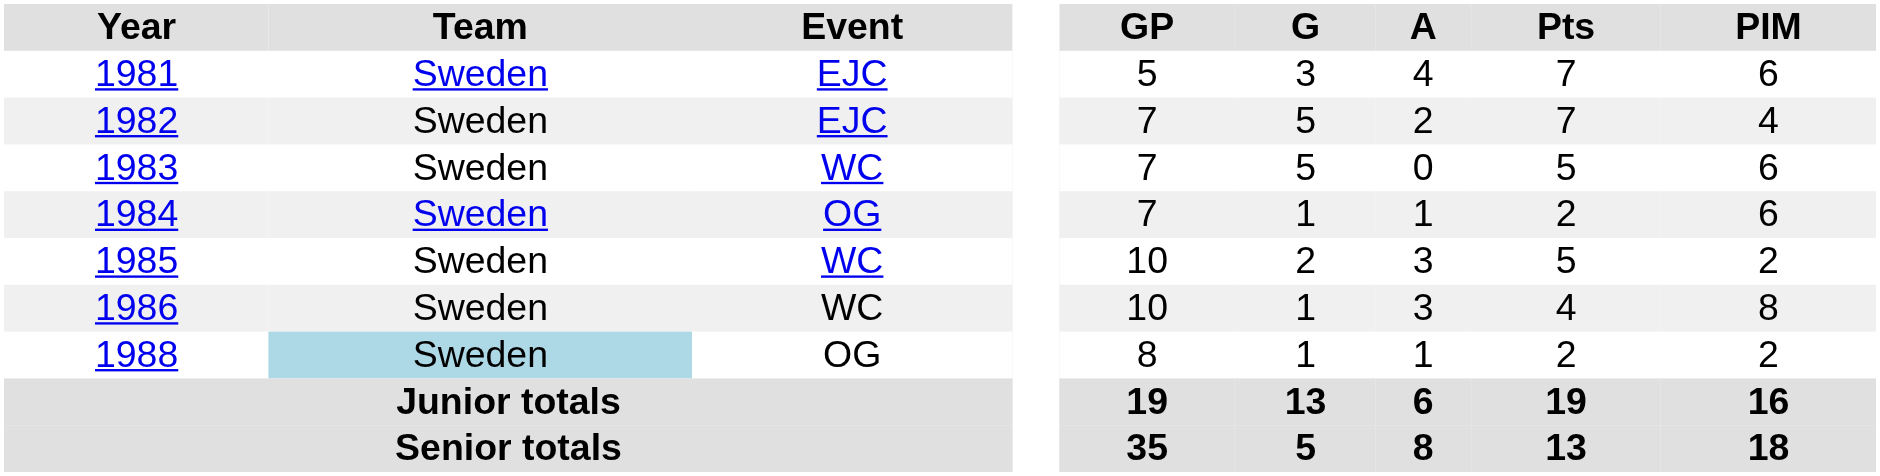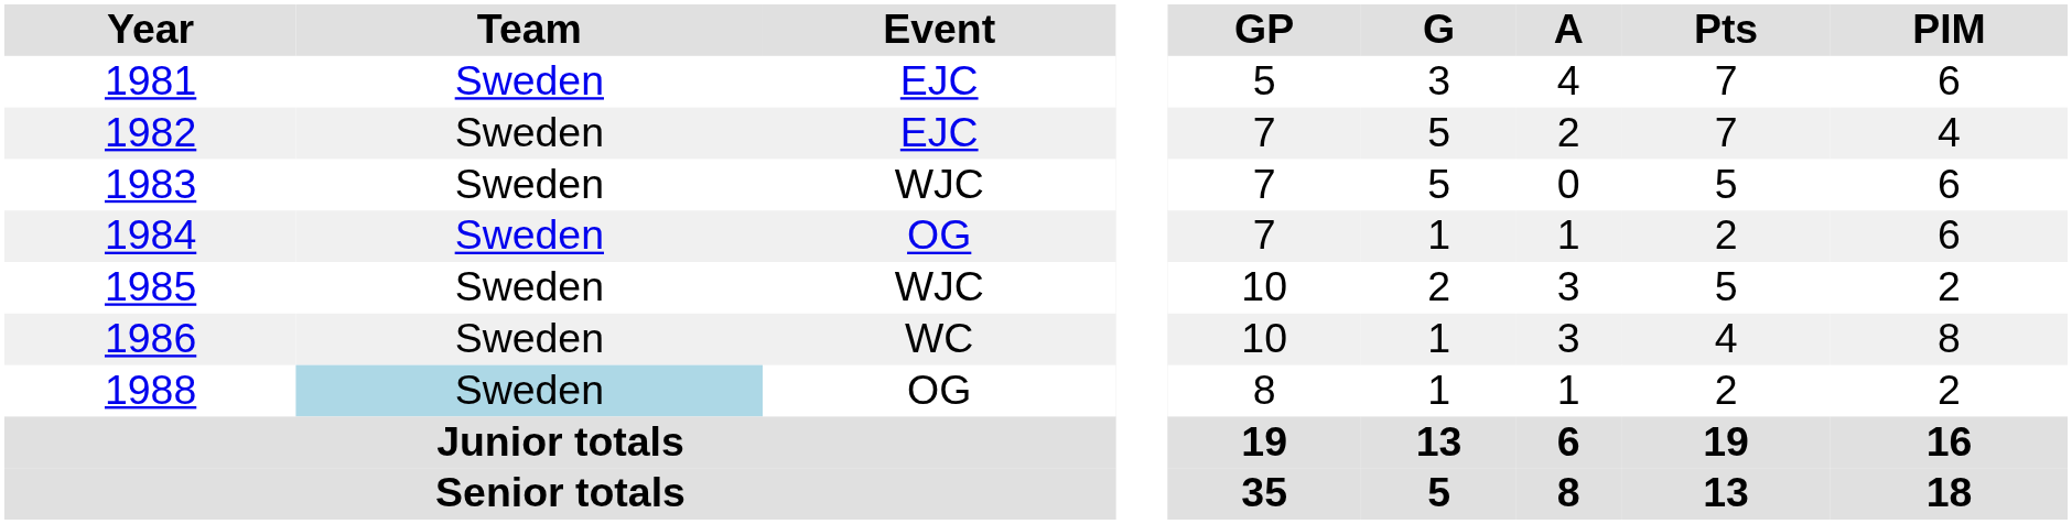 <table border="0" cellpadding="1" cellspacing="0" style="text-align:center; width:50em">
 <tr ALIGN="center" bgcolor="#e0e0e0">
 <th>Year</th>
 <th>Team</th>
 <th>Event</th>
 <th rowspan="99" bgcolor="#ffffff"> </th>
 <th>GP</th>
 <th>G</th>
 <th>A</th>
 <th>Pts</th>
 <th>PIM</th>
 </tr>
 <tr>
 <td><a href='#'>1981</a></td>
 <td><a href='#'>Sweden</a></td>
 <td><a href='#'>EJC</a></td>
 <td>5</td>
 <td>3</td>
 <td>4</td>
 <td>7</td>
 <td>6</td>
 </tr>
 <tr bgcolor="#f0f0f0">
 <td><a href='#'>1982</a></td>
 <td>Sweden</td>
 <td><a href='#'>EJC</a></td>
 <td>7</td>
 <td>5</td>
 <td>2</td>
 <td>7</td>
 <td>4</td>
 </tr>
 <tr>
 <td><a href='#'>1983</a></td>
 <td>Sweden</td>
-<td><a href='#'>WC</a></td>
+<td>WJC</td>
 <td>7</td>
 <td>5</td>
 <td>0</td>
 <td>5</td>
 <td>6</td>
 </tr>
 <tr bgcolor="#f0f0f0">
 <td><a href='#'>1984</a></td>
 <td><a href='#'>Sweden</a></td>
 <td><a href='#'>OG</a></td>
 <td>7</td>
 <td>1</td>
 <td>1</td>
 <td>2</td>
 <td>6</td>
 </tr>
 <tr>
 <td><a href='#'>1985</a></td>
 <td>Sweden</td>
-<td><a href='#'>WC</a></td>
+<td>WJC</td>
 <td>10</td>
 <td>2</td>
 <td>3</td>
 <td>5</td>
 <td>2</td>
 </tr>
 <tr bgcolor="#f0f0f0">
 <td><a href='#'>1986</a></td>
 <td>Sweden</td>
 <td>WC</td>
 <td>10</td>
 <td>1</td>
 <td>3</td>
 <td>4</td>
 <td>8</td>
 </tr>
 <tr>
 <td><a href='#'>1988</a></td>
 <td style="background: lightblue;">Sweden</td>
 <td>OG</td>
 <td>8</td>
 <td>1</td>
 <td>1</td>
 <td>2</td>
 <td>2</td>
 </tr>
 <tr bgcolor="#e0e0e0">
 <th colspan=3>Junior totals</th>
 <th>19</th>
 <th>13</th>
 <th>6</th>
 <th>19</th>
 <th>16</th>
 </tr>
 <tr bgcolor="#e0e0e0">
 <th colspan=3>Senior totals</th>
 <th>35</th>
 <th>5</th>
 <th>8</th>
 <th>13</th>
 <th>18</th>
 </tr>
 </table>
